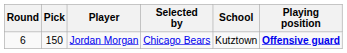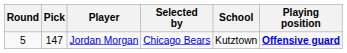 <table class="wikitable" width="auto" style="text-align: center">
 <tr>
 <th>Round</th>
 <th>Pick</th>
 <th>Player</th>
 <th>Selected <br> by</th>
 <th>School</th>
 <th>Playing <br> position</th>
 </tr>
 <tr>
-<td>6</td>
-<td>150</td>
+<td>5</td>
+<td>147</td>
 <td><a href='#'>Jordan Morgan</a></td>
 <td><a href='#'>Chicago Bears</a></td>
 <td>Kutztown</td>
 <td><strong><a href='#'>Offensive guard</a></strong></td>
 </tr>
 </table>
